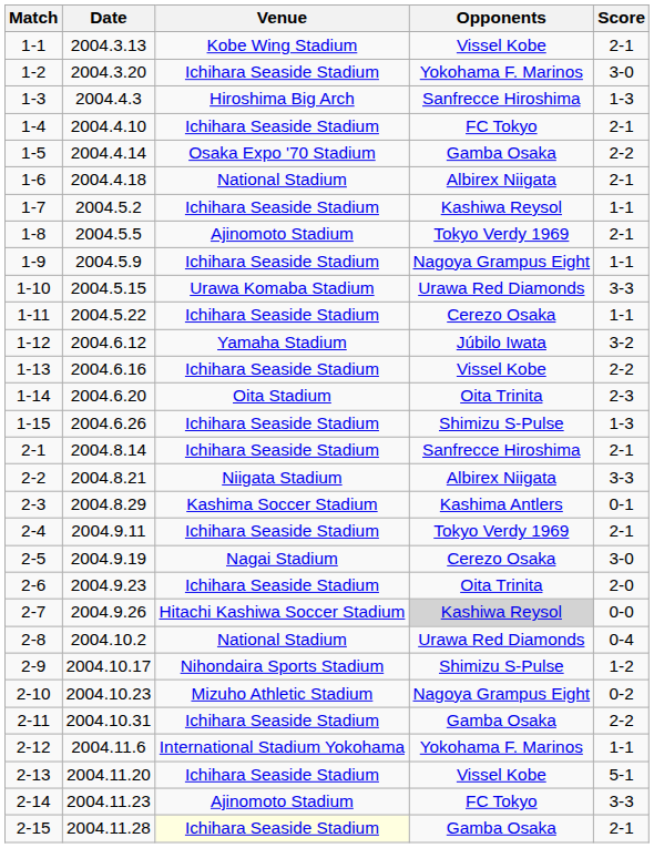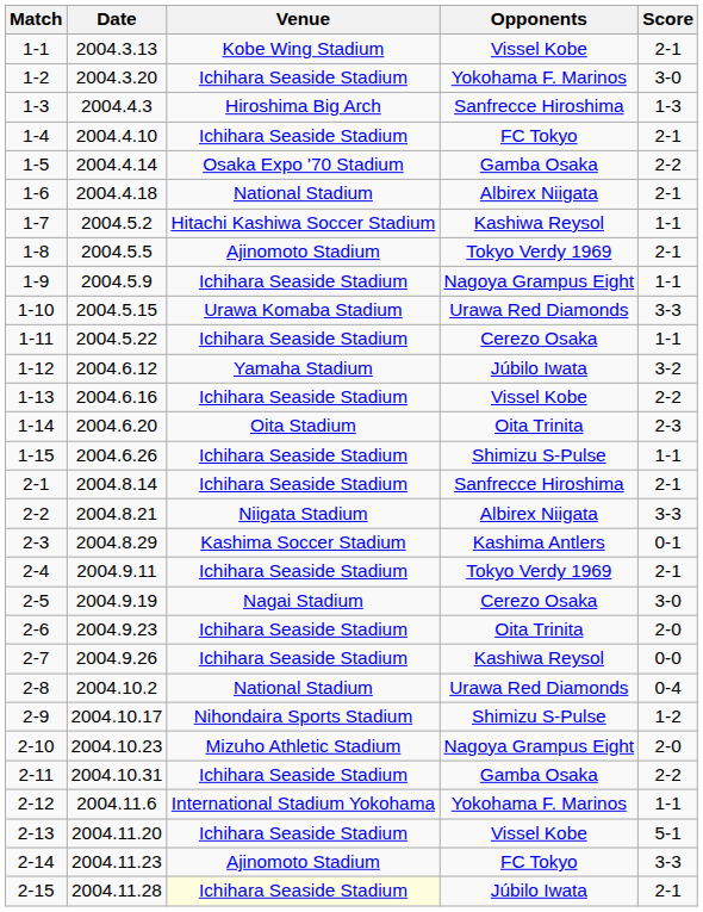 <table class="wikitable" style="text-align:center;">
 <tr>
 <th>Match</th>
 <th>Date</th>
 <th>Venue</th>
 <th>Opponents</th>
 <th>Score</th>
 </tr>
 <tr>
 <td>1-1</td>
 <td>2004.3.13</td>
 <td><a href='#'>Kobe Wing Stadium</a></td>
 <td><a href='#'>Vissel Kobe</a></td>
 <td>2-1</td>
 </tr>
 <tr>
 <td>1-2</td>
 <td>2004.3.20</td>
 <td><a href='#'>Ichihara Seaside Stadium</a></td>
 <td><a href='#'>Yokohama F. Marinos</a></td>
 <td>3-0</td>
 </tr>
 <tr>
 <td>1-3</td>
 <td>2004.4.3</td>
 <td><a href='#'>Hiroshima Big Arch</a></td>
 <td><a href='#'>Sanfrecce Hiroshima</a></td>
 <td>1-3</td>
 </tr>
 <tr>
 <td>1-4</td>
 <td>2004.4.10</td>
 <td><a href='#'>Ichihara Seaside Stadium</a></td>
 <td><a href='#'>FC Tokyo</a></td>
 <td>2-1</td>
 </tr>
 <tr>
 <td>1-5</td>
 <td>2004.4.14</td>
 <td><a href='#'>Osaka Expo '70 Stadium</a></td>
 <td><a href='#'>Gamba Osaka</a></td>
 <td>2-2</td>
 </tr>
 <tr>
 <td>1-6</td>
 <td>2004.4.18</td>
 <td><a href='#'>National Stadium</a></td>
 <td><a href='#'>Albirex Niigata</a></td>
 <td>2-1</td>
 </tr>
 <tr>
 <td>1-7</td>
 <td>2004.5.2</td>
-<td><a href='#'>Ichihara Seaside Stadium</a></td>
+<td><a href='#'>Hitachi Kashiwa Soccer Stadium</a></td>
 <td><a href='#'>Kashiwa Reysol</a></td>
 <td>1-1</td>
 </tr>
 <tr>
 <td>1-8</td>
 <td>2004.5.5</td>
 <td><a href='#'>Ajinomoto Stadium</a></td>
 <td><a href='#'>Tokyo Verdy 1969</a></td>
 <td>2-1</td>
 </tr>
 <tr>
 <td>1-9</td>
 <td>2004.5.9</td>
 <td><a href='#'>Ichihara Seaside Stadium</a></td>
 <td><a href='#'>Nagoya Grampus Eight</a></td>
 <td>1-1</td>
 </tr>
 <tr>
 <td>1-10</td>
 <td>2004.5.15</td>
 <td><a href='#'>Urawa Komaba Stadium</a></td>
 <td><a href='#'>Urawa Red Diamonds</a></td>
 <td>3-3</td>
 </tr>
 <tr>
 <td>1-11</td>
 <td>2004.5.22</td>
 <td><a href='#'>Ichihara Seaside Stadium</a></td>
 <td><a href='#'>Cerezo Osaka</a></td>
 <td>1-1</td>
 </tr>
 <tr>
 <td>1-12</td>
 <td>2004.6.12</td>
 <td><a href='#'>Yamaha Stadium</a></td>
 <td><a href='#'>Júbilo Iwata</a></td>
 <td>3-2</td>
 </tr>
 <tr>
 <td>1-13</td>
 <td>2004.6.16</td>
 <td><a href='#'>Ichihara Seaside Stadium</a></td>
 <td><a href='#'>Vissel Kobe</a></td>
 <td>2-2</td>
 </tr>
 <tr>
 <td>1-14</td>
 <td>2004.6.20</td>
 <td><a href='#'>Oita Stadium</a></td>
 <td><a href='#'>Oita Trinita</a></td>
 <td>2-3</td>
 </tr>
 <tr>
 <td>1-15</td>
 <td>2004.6.26</td>
 <td><a href='#'>Ichihara Seaside Stadium</a></td>
 <td><a href='#'>Shimizu S-Pulse</a></td>
-<td>1-3</td>
+<td>1-1</td>
 </tr>
 <tr>
 <td>2-1</td>
 <td>2004.8.14</td>
 <td><a href='#'>Ichihara Seaside Stadium</a></td>
 <td><a href='#'>Sanfrecce Hiroshima</a></td>
 <td>2-1</td>
 </tr>
 <tr>
 <td>2-2</td>
 <td>2004.8.21</td>
 <td><a href='#'>Niigata Stadium</a></td>
 <td><a href='#'>Albirex Niigata</a></td>
 <td>3-3</td>
 </tr>
 <tr>
 <td>2-3</td>
 <td>2004.8.29</td>
 <td><a href='#'>Kashima Soccer Stadium</a></td>
 <td><a href='#'>Kashima Antlers</a></td>
 <td>0-1</td>
 </tr>
 <tr>
 <td>2-4</td>
 <td>2004.9.11</td>
 <td><a href='#'>Ichihara Seaside Stadium</a></td>
 <td><a href='#'>Tokyo Verdy 1969</a></td>
 <td>2-1</td>
 </tr>
 <tr>
 <td>2-5</td>
 <td>2004.9.19</td>
 <td><a href='#'>Nagai Stadium</a></td>
 <td><a href='#'>Cerezo Osaka</a></td>
 <td>3-0</td>
 </tr>
 <tr>
 <td>2-6</td>
 <td>2004.9.23</td>
 <td><a href='#'>Ichihara Seaside Stadium</a></td>
 <td><a href='#'>Oita Trinita</a></td>
 <td>2-0</td>
 </tr>
 <tr>
 <td>2-7</td>
 <td>2004.9.26</td>
-<td><a href='#'>Hitachi Kashiwa Soccer Stadium</a></td>
-<td style="background: lightgrey;"><a href='#'>Kashiwa Reysol</a></td>
+<td><a href='#'>Ichihara Seaside Stadium</a></td>
+<td><a href='#'>Kashiwa Reysol</a></td>
 <td>0-0</td>
 </tr>
 <tr>
 <td>2-8</td>
 <td>2004.10.2</td>
 <td><a href='#'>National Stadium</a></td>
 <td><a href='#'>Urawa Red Diamonds</a></td>
 <td>0-4</td>
 </tr>
 <tr>
 <td>2-9</td>
 <td>2004.10.17</td>
 <td><a href='#'>Nihondaira Sports Stadium</a></td>
 <td><a href='#'>Shimizu S-Pulse</a></td>
 <td>1-2</td>
 </tr>
 <tr>
 <td>2-10</td>
 <td>2004.10.23</td>
 <td><a href='#'>Mizuho Athletic Stadium</a></td>
 <td><a href='#'>Nagoya Grampus Eight</a></td>
-<td>0-2</td>
+<td>2-0</td>
 </tr>
 <tr>
 <td>2-11</td>
 <td>2004.10.31</td>
 <td><a href='#'>Ichihara Seaside Stadium</a></td>
 <td><a href='#'>Gamba Osaka</a></td>
 <td>2-2</td>
 </tr>
 <tr>
 <td>2-12</td>
 <td>2004.11.6</td>
 <td><a href='#'>International Stadium Yokohama</a></td>
 <td><a href='#'>Yokohama F. Marinos</a></td>
 <td>1-1</td>
 </tr>
 <tr>
 <td>2-13</td>
 <td>2004.11.20</td>
 <td><a href='#'>Ichihara Seaside Stadium</a></td>
 <td><a href='#'>Vissel Kobe</a></td>
 <td>5-1</td>
 </tr>
 <tr>
 <td>2-14</td>
 <td>2004.11.23</td>
 <td><a href='#'>Ajinomoto Stadium</a></td>
 <td><a href='#'>FC Tokyo</a></td>
 <td>3-3</td>
 </tr>
 <tr>
 <td>2-15</td>
 <td>2004.11.28</td>
 <td style="background: lightyellow;"><a href='#'>Ichihara Seaside Stadium</a></td>
-<td><a href='#'>Gamba Osaka</a></td>
+<td><a href='#'>Júbilo Iwata</a></td>
 <td>2-1</td>
 </tr>
 </table>
